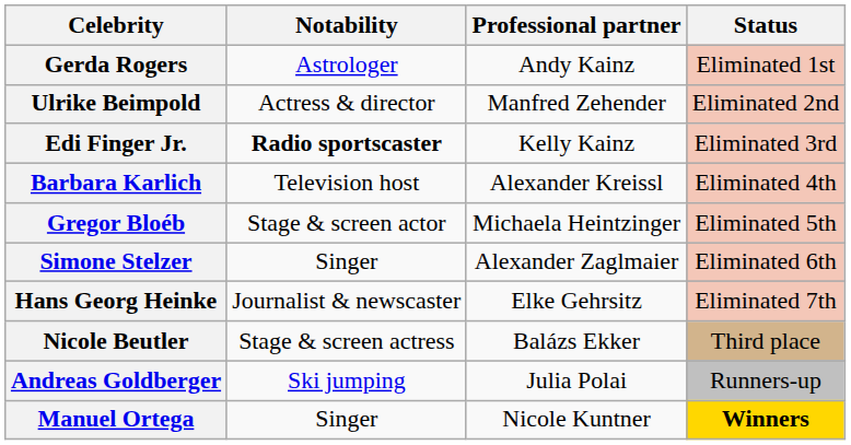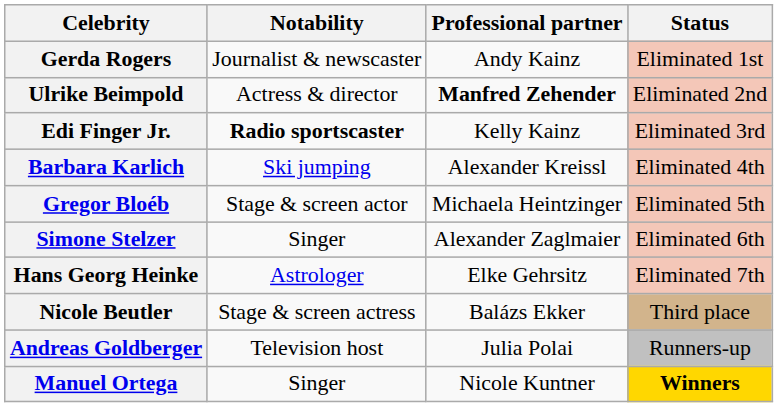 <table class="wikitable sortable" style="text-align:center; font-size:90%">
 <tr>
 <th scope="col">Celebrity</th>
 <th scope="col" class="unsortable">Notability</th>
 <th scope="col">Professional partner</th>
 <th scope="col">Status</th>
 </tr>
 <tr>
 <th scope="row">Gerda Rogers</th>
-<td><a href='#'>Astrologer</a></td>
+<td>Journalist & newscaster</td>
 <td>Andy Kainz</td>
 <td bgcolor="f4c7b8">Eliminated 1st</td>
 </tr>
 <tr>
 <th scope="row">Ulrike Beimpold</th>
 <td>Actress & director</td>
-<td>Manfred Zehender</td>
+<td><strong>Manfred Zehender</strong></td>
 <td bgcolor="f4c7b8">Eliminated 2nd</td>
 </tr>
 <tr>
 <th scope="row">Edi Finger Jr.</th>
 <td><strong>Radio sportscaster</strong></td>
 <td>Kelly Kainz</td>
 <td bgcolor="f4c7b8">Eliminated 3rd</td>
 </tr>
 <tr>
 <th scope="row"><a href='#'>Barbara Karlich</a></th>
-<td>Television host</td>
+<td><a href='#'>Ski jumping</a></td>
 <td>Alexander Kreissl</td>
 <td bgcolor="f4c7b8">Eliminated 4th</td>
 </tr>
 <tr>
 <th scope="row"><a href='#'>Gregor Bloéb</a></th>
 <td>Stage & screen actor</td>
 <td>Michaela Heintzinger</td>
 <td bgcolor="f4c7b8">Eliminated 5th</td>
 </tr>
 <tr>
 <th scope="row"><a href='#'>Simone Stelzer</a></th>
 <td>Singer</td>
 <td>Alexander Zaglmaier</td>
 <td bgcolor="f4c7b8">Eliminated 6th</td>
 </tr>
 <tr>
 <th scope="row">Hans Georg Heinke</th>
-<td>Journalist & newscaster</td>
+<td><a href='#'>Astrologer</a></td>
 <td>Elke Gehrsitz</td>
 <td bgcolor="f4c7b8">Eliminated 7th</td>
 </tr>
 <tr>
 <th scope="row">Nicole Beutler</th>
 <td>Stage & screen actress</td>
 <td>Balázs Ekker</td>
 <td bgcolor="tan">Third place</td>
 </tr>
 <tr>
 <th scope="row"><a href='#'>Andreas Goldberger</a></th>
-<td><a href='#'>Ski jumping</a></td>
+<td>Television host</td>
 <td>Julia Polai</td>
 <td bgcolor="silver">Runners-up</td>
 </tr>
 <tr>
 <th scope="row"><a href='#'>Manuel Ortega</a></th>
 <td>Singer</td>
 <td>Nicole Kuntner</td>
 <td bgcolor="gold"><strong>Winners</strong></td>
 </tr>
 </table>
